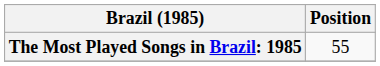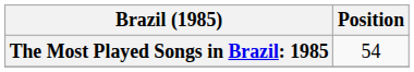 <table class="wikitable plainrowheaders" style="text-align:center;">
 <tr>
 <th>Brazil (1985)</th>
 <th>Position</th>
 </tr>
 <tr>
 <th scope="row">The Most Played Songs in <a href='#'>Brazil</a>: 1985</th>
-<td>55</td>
+<td>54</td>
 </tr>
 <tr>
 </tr>
 </table>
